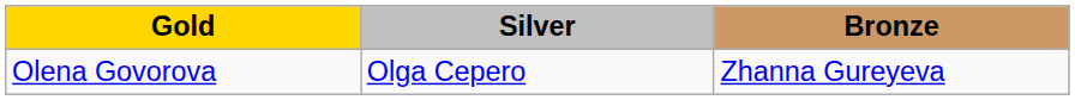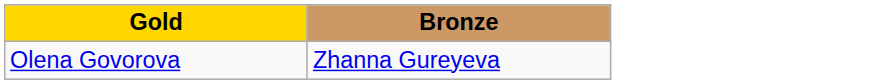 <table class="wikitable" style="text-align:left">
 <tr align="center">
 <td width=200 bgcolor=gold><strong>Gold</strong></td>
-<td width=200 bgcolor=silver><strong>Silver</strong></td>
 <td width=200 bgcolor=CC9966><strong>Bronze</strong></td>
 </tr>
 <tr>
 <td><a href='#'>Olena Govorova</a><br><em></em></td>
-<td><a href='#'>Olga Cepero</a><br><em></em></td>
 <td><a href='#'>Zhanna Gureyeva</a><br><em></em></td>
 </tr>
 </table>
